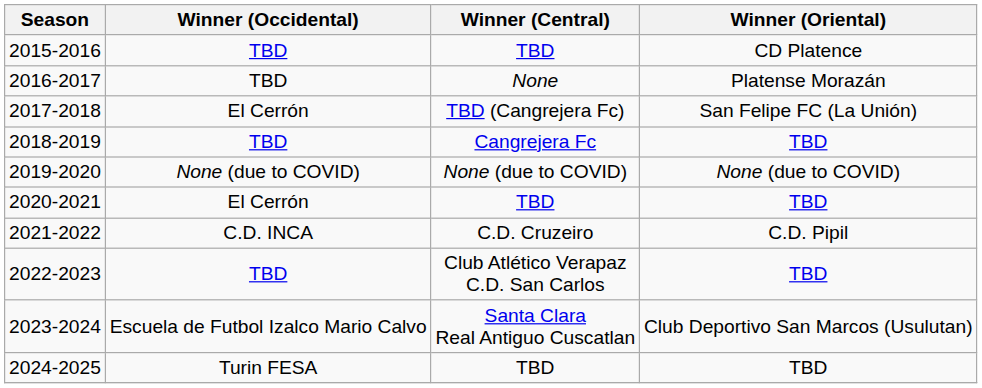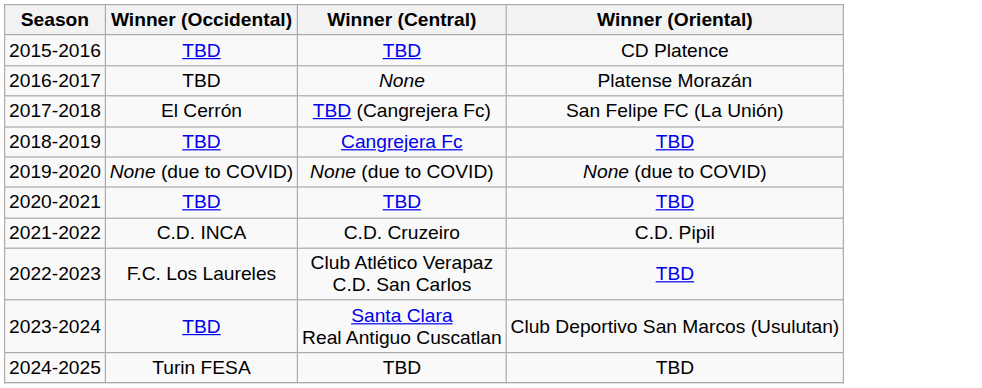 <table class="wikitable" style="text-align:center;">
 <tr>
 <th>Season</th>
 <th>Winner (Occidental)</th>
 <th>Winner (Central)</th>
 <th>Winner (Oriental)</th>
 </tr>
 <tr>
 <td>2015-2016</td>
 <td><a href='#'>TBD</a></td>
 <td><a href='#'>TBD</a></td>
 <td>CD Platence</td>
 </tr>
 <tr>
 <td>2016-2017</td>
 <td>TBD</td>
 <td><em>None</em></td>
 <td>Platense Morazán</td>
 </tr>
 <tr>
 <td>2017-2018</td>
 <td>El Cerrón</td>
 <td><a href='#'>TBD</a> (Cangrejera Fc)</td>
 <td>San Felipe FC (La Unión)</td>
 </tr>
 <tr>
 <td>2018-2019</td>
 <td><a href='#'>TBD</a></td>
 <td><a href='#'>Cangrejera Fc</a></td>
 <td><a href='#'>TBD</a></td>
 </tr>
 <tr>
 <td>2019-2020</td>
 <td><em>None</em> (due to COVID)</td>
 <td><em>None</em> (due to COVID)</td>
 <td><em>None</em> (due to COVID)</td>
 </tr>
 <tr>
 <td>2020-2021</td>
-<td>El Cerrón</td>
+<td><a href='#'>TBD</a></td>
 <td><a href='#'>TBD</a></td>
 <td><a href='#'>TBD</a></td>
 </tr>
 <tr>
 <td>2021-2022</td>
 <td>C.D. INCA</td>
 <td>C.D. Cruzeiro</td>
 <td>C.D. Pipil</td>
 </tr>
 <tr>
 <td>2022-2023</td>
-<td><a href='#'>TBD</a></td>
+<td>F.C. Los Laureles</td>
 <td>Club Atlético Verapaz <br> C.D. San Carlos</td>
 <td><a href='#'>TBD</a></td>
 </tr>
 <tr>
 <td>2023-2024</td>
-<td>Escuela de Futbol Izalco Mario Calvo</td>
+<td><a href='#'>TBD</a></td>
 <td><a href='#'>Santa Clara</a> <br> Real Antiguo Cuscatlan</td>
 <td>Club Deportivo San Marcos (Usulutan)</td>
 </tr>
 <tr>
 <td>2024-2025</td>
 <td>Turin FESA</td>
 <td>TBD</td>
 <td>TBD</td>
 </tr>
 <tr>
 </tr>
 </table>
